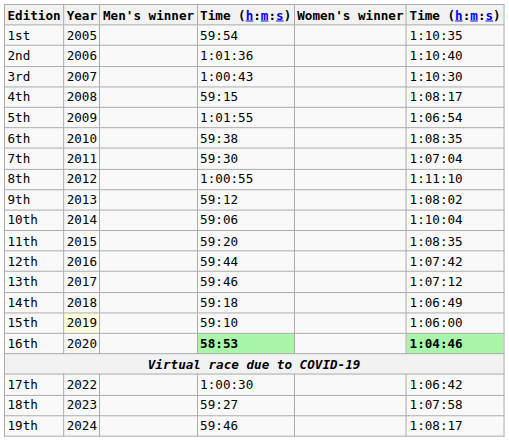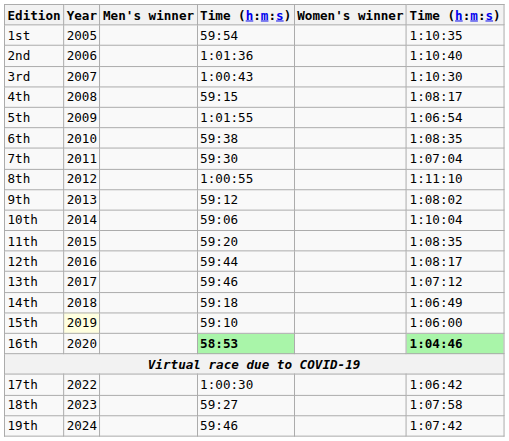 <table class="wikitable">
 <tr>
 <th>Edition</th>
 <th>Year</th>
 <th>Men's winner</th>
 <th>Time (<a href='#'>h</a>:<a href='#'>m</a>:<a href='#'>s</a>)</th>
 <th>Women's winner</th>
 <th>Time (<a href='#'>h</a>:<a href='#'>m</a>:<a href='#'>s</a>)</th>
 </tr>
 <tr>
 <td>1st</td>
 <td>2005</td>
 <td></td>
 <td>59:54</td>
 <td></td>
 <td>1:10:35</td>
 </tr>
 <tr>
 <td>2nd</td>
 <td>2006</td>
 <td></td>
 <td>1:01:36</td>
 <td></td>
 <td>1:10:40</td>
 </tr>
 <tr>
 <td>3rd</td>
 <td>2007</td>
 <td></td>
 <td>1:00:43</td>
 <td></td>
 <td>1:10:30</td>
 </tr>
 <tr>
 <td>4th</td>
 <td>2008</td>
 <td></td>
 <td>59:15</td>
 <td></td>
 <td>1:08:17</td>
 </tr>
 <tr>
 <td>5th</td>
 <td>2009</td>
 <td></td>
 <td>1:01:55</td>
 <td></td>
 <td>1:06:54</td>
 </tr>
 <tr>
 <td>6th</td>
 <td>2010</td>
 <td></td>
 <td>59:38</td>
 <td></td>
 <td>1:08:35</td>
 </tr>
 <tr>
 <td>7th</td>
 <td>2011</td>
 <td></td>
 <td>59:30</td>
 <td></td>
 <td>1:07:04</td>
 </tr>
 <tr>
 <td>8th</td>
 <td>2012</td>
 <td></td>
 <td>1:00:55</td>
 <td></td>
 <td>1:11:10</td>
 </tr>
 <tr>
 <td>9th</td>
 <td>2013</td>
 <td></td>
 <td>59:12</td>
 <td></td>
 <td>1:08:02</td>
 </tr>
 <tr>
 <td>10th</td>
 <td>2014</td>
 <td></td>
 <td>59:06</td>
 <td></td>
 <td>1:10:04</td>
 </tr>
 <tr>
 <td>11th</td>
 <td>2015</td>
 <td></td>
 <td>59:20</td>
 <td></td>
 <td>1:08:35</td>
 </tr>
 <tr>
 <td>12th</td>
 <td>2016</td>
 <td></td>
 <td>59:44</td>
 <td></td>
-<td>1:07:42</td>
+<td>1:08:17</td>
 </tr>
 <tr>
 <td>13th</td>
 <td>2017</td>
 <td></td>
 <td>59:46</td>
 <td></td>
 <td>1:07:12</td>
 </tr>
 <tr>
 <td>14th</td>
 <td>2018</td>
 <td></td>
 <td>59:18</td>
 <td></td>
 <td>1:06:49</td>
 </tr>
 <tr>
 <td>15th</td>
 <td style="background: lightyellow;">2019</td>
 <td></td>
 <td>59:10</td>
 <td></td>
 <td>1:06:00</td>
 </tr>
 <tr>
 <td>16th</td>
 <td>2020</td>
 <td></td>
 <td bgcolor=#A9F5A9><strong>58:53</strong></td>
 <td></td>
 <td bgcolor=#A9F5A9><strong>1:04:46</strong></td>
 </tr>
 <tr>
 <th colspan="6"><em>Virtual race due to COVID-19</em></th>
 </tr>
 <tr>
 <td>17th</td>
 <td>2022</td>
 <td></td>
 <td>1:00:30</td>
 <td></td>
 <td>1:06:42</td>
 </tr>
 <tr>
 <td>18th</td>
 <td>2023</td>
 <td></td>
 <td>59:27</td>
 <td></td>
 <td>1:07:58</td>
 </tr>
 <tr>
 <td>19th</td>
 <td>2024</td>
 <td></td>
 <td>59:46</td>
 <td></td>
-<td>1:08:17</td>
+<td>1:07:42</td>
 </tr>
 </table>
